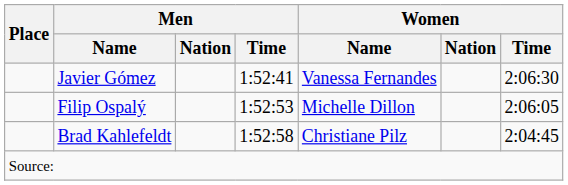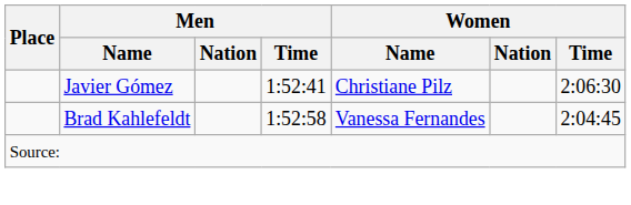 <table class=wikitable style="font-size:95%">
 <tr>
 <th rowspan="2">Place</th>
 <th colspan="3">Men</th>
 <th colspan="3">Women</th>
 </tr>
 <tr>
 <th>Name</th>
 <th>Nation</th>
 <th>Time</th>
 <th>Name</th>
 <th>Nation</th>
 <th>Time</th>
 </tr>
 <tr>
 <td align="center"></td>
 <td><a href='#'>Javier Gómez</a></td>
 <td></td>
 <td>1:52:41</td>
-<td><a href='#'>Vanessa Fernandes</a></td>
+<td><a href='#'>Christiane Pilz</a></td>
 <td></td>
 <td>2:06:30</td>
-</tr>
-<tr>
-<td align="center"></td>
-<td><a href='#'>Filip Ospalý</a></td>
-<td></td>
-<td>1:52:53</td>
-<td><a href='#'>Michelle Dillon</a></td>
-<td></td>
-<td>2:06:05</td>
 </tr>
 <tr>
 <td align="center"></td>
 <td><a href='#'>Brad Kahlefeldt</a></td>
 <td></td>
 <td>1:52:58</td>
-<td><a href='#'>Christiane Pilz</a></td>
+<td><a href='#'>Vanessa Fernandes</a></td>
 <td></td>
 <td>2:04:45</td>
 </tr>
 <tr>
 <td colspan="7"><small>Source:</small></td>
 </tr>
 </table>
